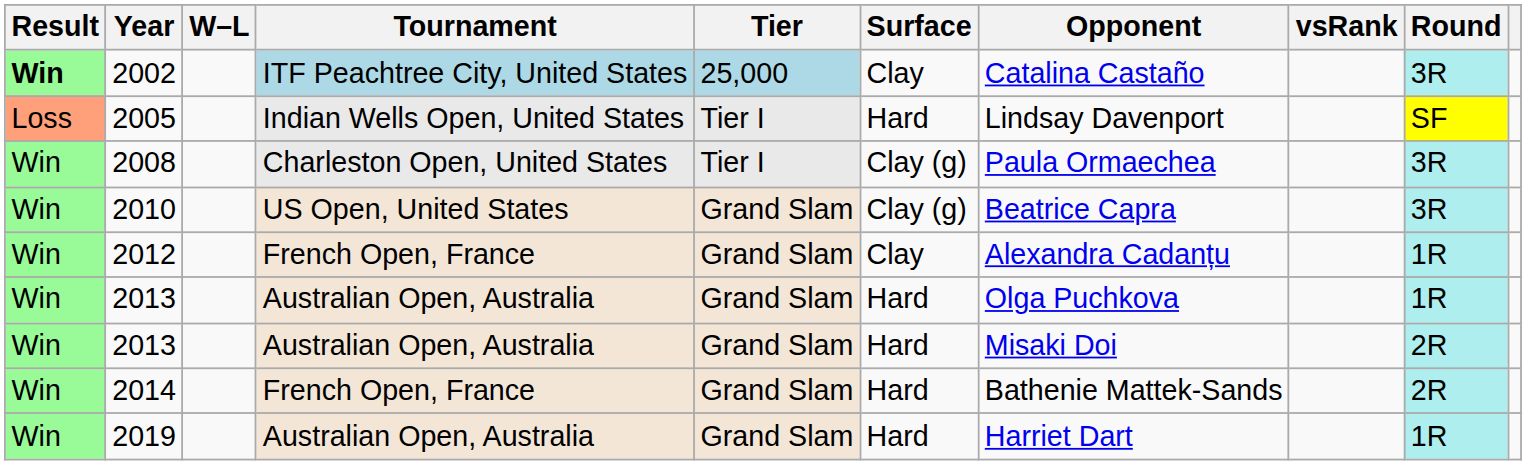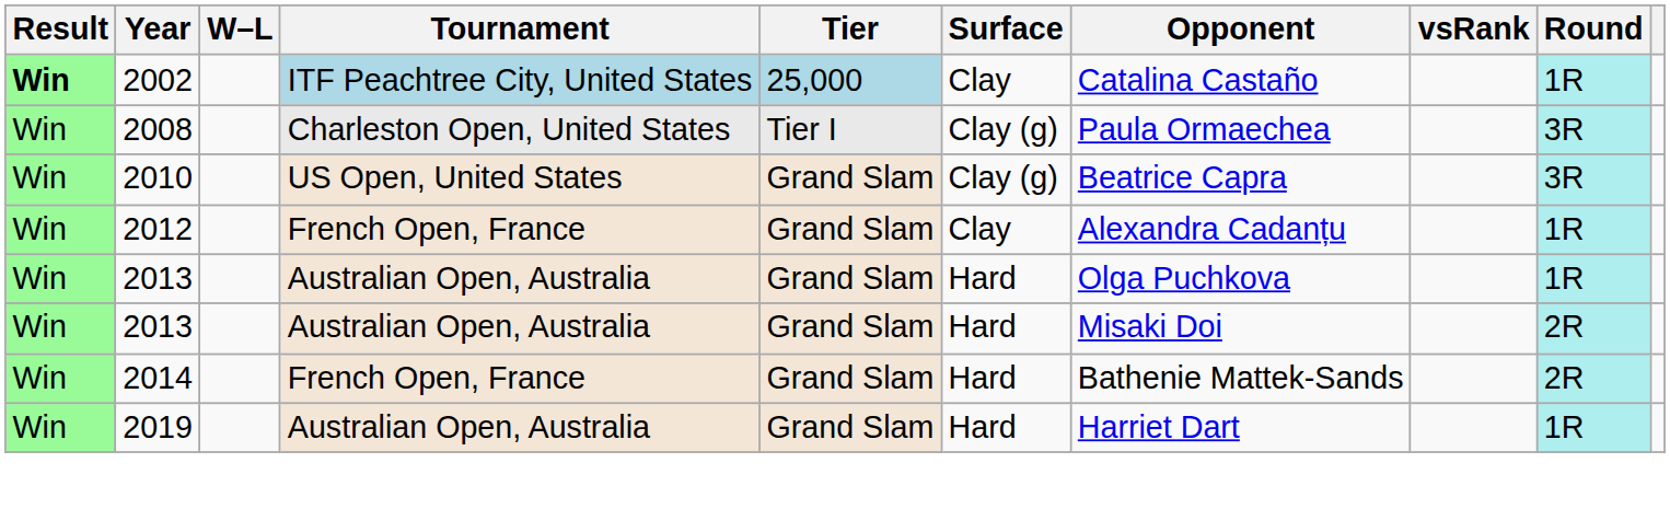 <table class="wikitable sortable">
 <tr>
 <th>Result</th>
 <th>Year</th>
 <th>W–L</th>
 <th>Tournament</th>
 <th>Tier</th>
 <th>Surface</th>
 <th>Opponent</th>
 <th>vsRank</th>
 <th>Round</th>
 <th></th>
 </tr>
 <tr>
 <td bgcolor="98FB98"><strong>Win</strong></td>
 <td>2002</td>
 <td></td>
 <td bgcolor="lightblue">ITF Peachtree City, United States</td>
 <td bgcolor="lightblue">25,000</td>
 <td>Clay</td>
 <td> <a href='#'>Catalina Castaño</a></td>
 <td></td>
-<td bgcolor="afeeee">3R</td>
-<td></td>
-</tr>
-<tr>
-<td bgcolor="ffa07a">Loss</td>
-<td>2005</td>
-<td></td>
-<td bgcolor="e9e9e9">Indian Wells Open, United States</td>
-<td bgcolor="e9e9e9">Tier I</td>
-<td>Hard</td>
-<td> Lindsay Davenport</td>
-<td></td>
-<td bgcolor="yellow">SF</td>
+<td bgcolor="afeeee">1R</td>
 <td></td>
 </tr>
 <tr>
 <td bgcolor="98FB98">Win</td>
 <td>2008</td>
 <td></td>
 <td bgcolor="e9e9e9">Charleston Open, United States</td>
 <td bgcolor="e9e9e9">Tier I</td>
 <td>Clay (g)</td>
 <td> <a href='#'>Paula Ormaechea</a></td>
 <td></td>
 <td bgcolor="afeeee">3R</td>
 <td></td>
 </tr>
 <tr>
 <td bgcolor="98FB98">Win</td>
 <td>2010</td>
 <td></td>
 <td bgcolor="f3e6d7">US Open, United States</td>
 <td bgcolor="f3e6d7">Grand Slam</td>
 <td>Clay (g)</td>
 <td> <a href='#'>Beatrice Capra</a></td>
 <td></td>
 <td bgcolor="afeeee">3R</td>
 <td></td>
 </tr>
 <tr>
 <td bgcolor="98FB98">Win</td>
 <td>2012</td>
 <td></td>
 <td bgcolor="f3e6d7">French Open, France</td>
 <td bgcolor="f3e6d7">Grand Slam</td>
 <td>Clay</td>
 <td> <a href='#'>Alexandra Cadanțu</a></td>
 <td></td>
 <td bgcolor="afeeee">1R</td>
 <td></td>
 </tr>
 <tr>
 <td bgcolor="98FB98">Win</td>
 <td>2013</td>
 <td></td>
 <td bgcolor="f3e6d7">Australian Open, Australia</td>
 <td bgcolor="f3e6d7">Grand Slam</td>
 <td>Hard</td>
 <td> <a href='#'>Olga Puchkova</a></td>
 <td></td>
 <td bgcolor="afeeee">1R</td>
 <td></td>
 </tr>
 <tr>
 <td bgcolor="98FB98">Win</td>
 <td>2013</td>
 <td></td>
 <td bgcolor="f3e6d7">Australian Open, Australia</td>
 <td bgcolor="f3e6d7">Grand Slam</td>
 <td>Hard</td>
 <td> <a href='#'>Misaki Doi</a></td>
 <td></td>
 <td bgcolor="afeeee">2R</td>
 <td></td>
 </tr>
 <tr>
 <td bgcolor="98FB98">Win</td>
 <td>2014</td>
 <td></td>
 <td bgcolor="f3e6d7">French Open, France</td>
 <td bgcolor="f3e6d7">Grand Slam</td>
 <td>Hard</td>
 <td> Bathenie Mattek-Sands</td>
 <td></td>
 <td bgcolor="afeeee">2R</td>
 <td></td>
 </tr>
 <tr>
 <td bgcolor="98FB98">Win</td>
 <td>2019</td>
 <td></td>
 <td bgcolor="f3e6d7">Australian Open, Australia</td>
 <td bgcolor="f3e6d7">Grand Slam</td>
 <td>Hard</td>
 <td> <a href='#'>Harriet Dart</a></td>
 <td></td>
 <td bgcolor="afeeee">1R</td>
 <td></td>
 </tr>
 </table>
